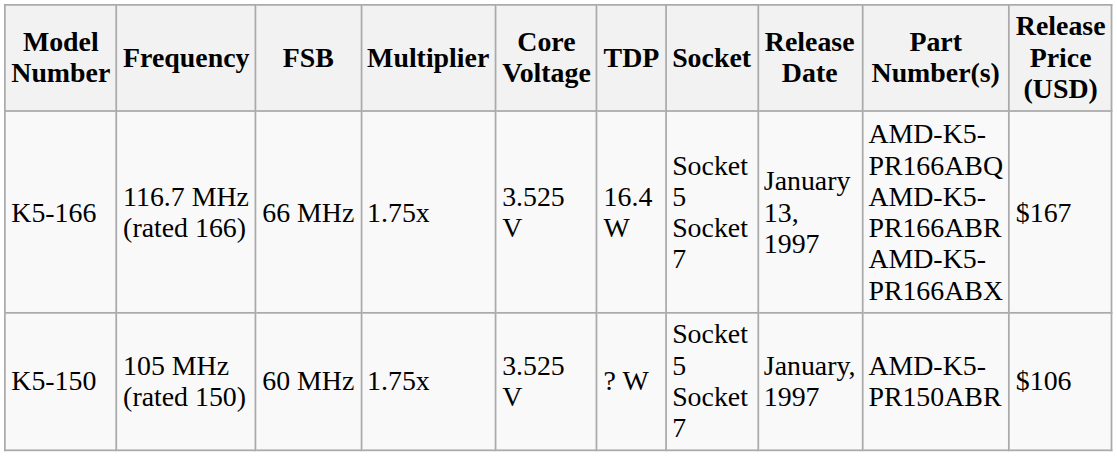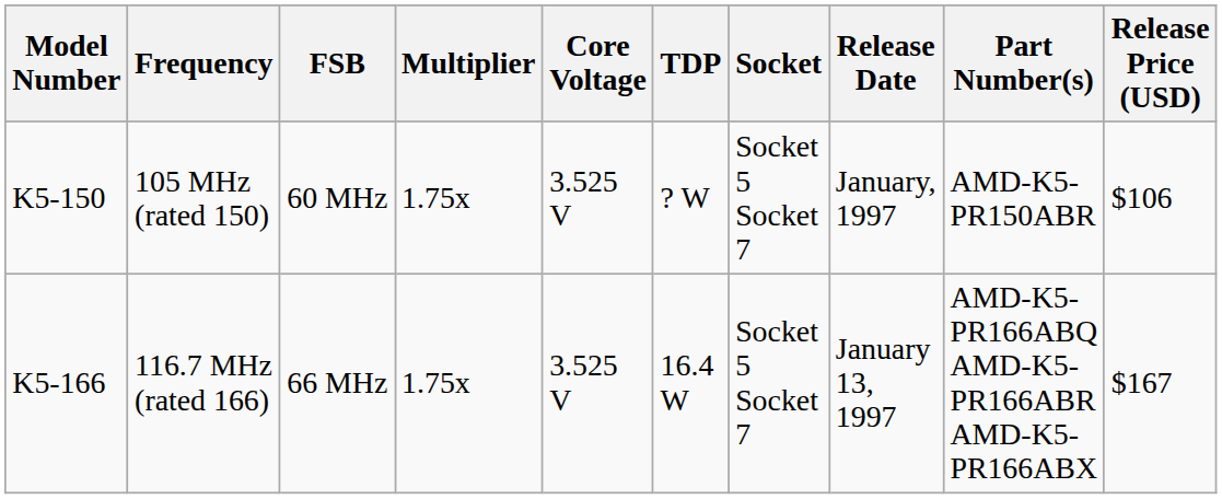 <table class="wikitable">
 <tr>
 <th>Model Number</th>
 <th>Frequency</th>
 <th>FSB</th>
 <th>Multiplier</th>
 <th>Core Voltage</th>
 <th>TDP</th>
 <th>Socket</th>
 <th>Release Date</th>
 <th>Part Number(s)</th>
 <th>Release Price (USD)</th>
 </tr>
 <tr>
+<td>K5-150</td>
+<td>105 MHz (rated 150)</td>
+<td>60 MHz</td>
+<td>1.75x</td>
+<td>3.525 V</td>
+<td>? W</td>
+<td>Socket 5<br>Socket 7</td>
+<td>January, 1997</td>
+<td>AMD-K5-PR150ABR</td>
+<td>$106</td>
+</tr>
+<tr>
 <td>K5-166</td>
 <td>116.7 MHz (rated 166)</td>
 <td>66 MHz</td>
 <td>1.75x</td>
 <td>3.525 V</td>
 <td>16.4 W</td>
 <td>Socket 5<br>Socket 7</td>
 <td>January 13, 1997</td>
 <td>AMD-K5-PR166ABQ<br>AMD-K5-PR166ABR<br>AMD-K5-PR166ABX</td>
 <td>$167</td>
 </tr>
-<tr>
-<td>K5-150</td>
-<td>105 MHz (rated 150)</td>
-<td>60 MHz</td>
-<td>1.75x</td>
-<td>3.525 V</td>
-<td>? W</td>
-<td>Socket 5<br>Socket 7</td>
-<td>January, 1997</td>
-<td>AMD-K5-PR150ABR</td>
-<td>$106</td>
-</tr>
 </table>
